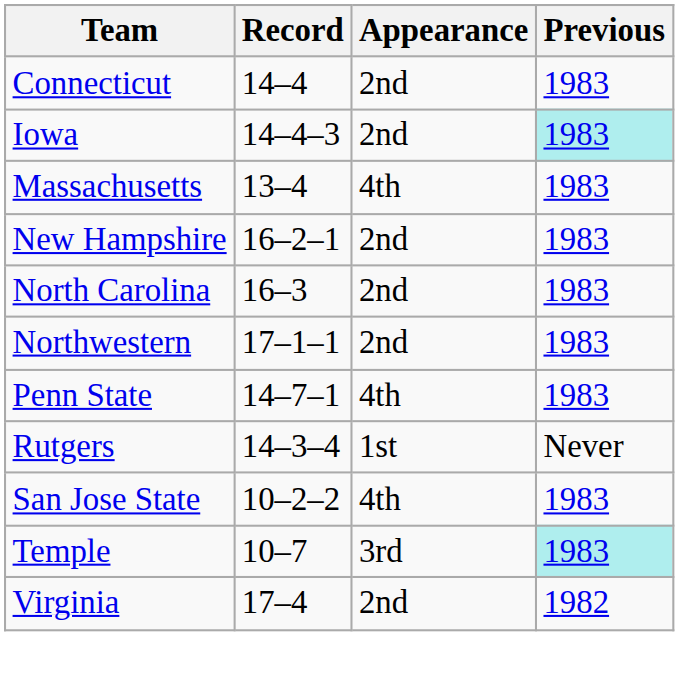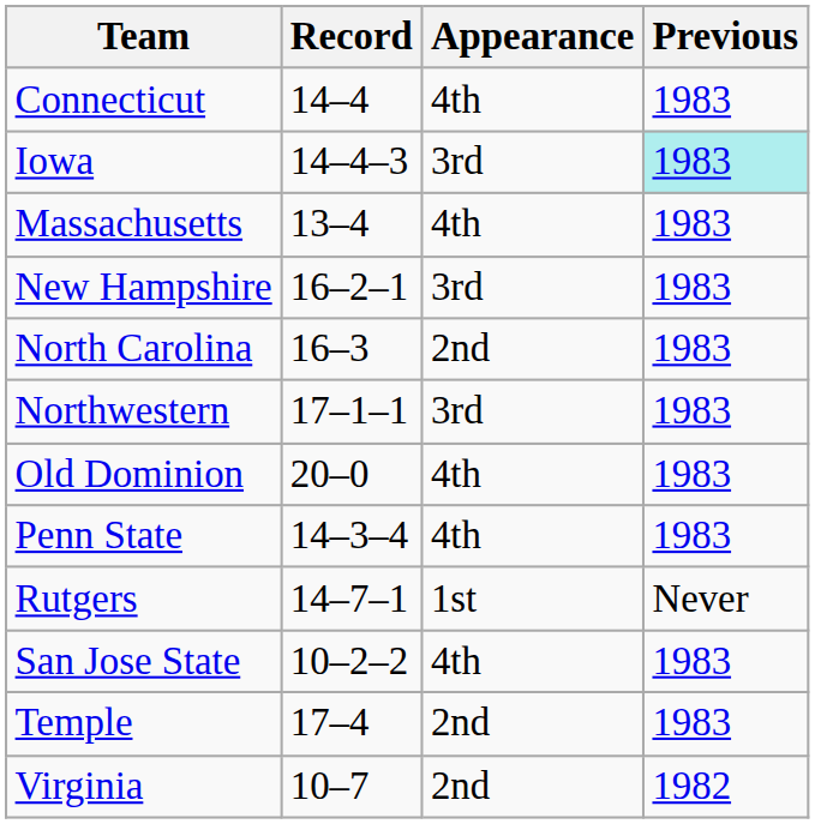 <table class="wikitable">
 <tr>
 <th>Team</th>
 <th>Record</th>
 <th>Appearance</th>
 <th>Previous</th>
 </tr>
 <tr>
 <td><a href='#'>Connecticut</a></td>
 <td>14–4</td>
-<td>2nd</td>
+<td>4th</td>
 <td><a href='#'>1983</a></td>
 </tr>
 <tr>
 <td><a href='#'>Iowa</a></td>
 <td>14–4–3</td>
-<td>2nd</td>
+<td>3rd</td>
 <td style="background: paleturquoise;"><a href='#'>1983</a></td>
 </tr>
 <tr>
 <td><a href='#'>Massachusetts</a></td>
 <td>13–4</td>
 <td>4th</td>
 <td><a href='#'>1983</a></td>
 </tr>
 <tr>
 <td><a href='#'>New Hampshire</a></td>
 <td>16–2–1</td>
-<td>2nd</td>
+<td>3rd</td>
 <td><a href='#'>1983</a></td>
 </tr>
 <tr>
 <td><a href='#'>North Carolina</a></td>
 <td>16–3</td>
 <td>2nd</td>
 <td><a href='#'>1983</a></td>
 </tr>
 <tr>
 <td><a href='#'>Northwestern</a></td>
 <td>17–1–1</td>
-<td>2nd</td>
+<td>3rd</td>
+<td><a href='#'>1983</a></td>
+</tr>
+<tr>
+<td><a href='#'>Old Dominion</a></td>
+<td>20–0</td>
+<td>4th</td>
 <td><a href='#'>1983</a></td>
 </tr>
 <tr>
 <td><a href='#'>Penn State</a></td>
-<td>14–7–1</td>
+<td>14–3–4</td>
 <td>4th</td>
 <td><a href='#'>1983</a></td>
 </tr>
 <tr>
 <td><a href='#'>Rutgers</a></td>
-<td>14–3–4</td>
+<td>14–7–1</td>
 <td>1st</td>
 <td>Never</td>
 </tr>
 <tr>
 <td><a href='#'>San Jose State</a></td>
 <td>10–2–2</td>
 <td>4th</td>
 <td><a href='#'>1983</a></td>
 </tr>
 <tr>
 <td><a href='#'>Temple</a></td>
-<td>10–7</td>
-<td>3rd</td>
-<td style="background: paleturquoise;"><a href='#'>1983</a></td>
+<td>17–4</td>
+<td>2nd</td>
+<td><a href='#'>1983</a></td>
 </tr>
 <tr>
 <td><a href='#'>Virginia</a></td>
-<td>17–4</td>
+<td>10–7</td>
 <td>2nd</td>
 <td><a href='#'>1982</a></td>
 </tr>
 </table>
